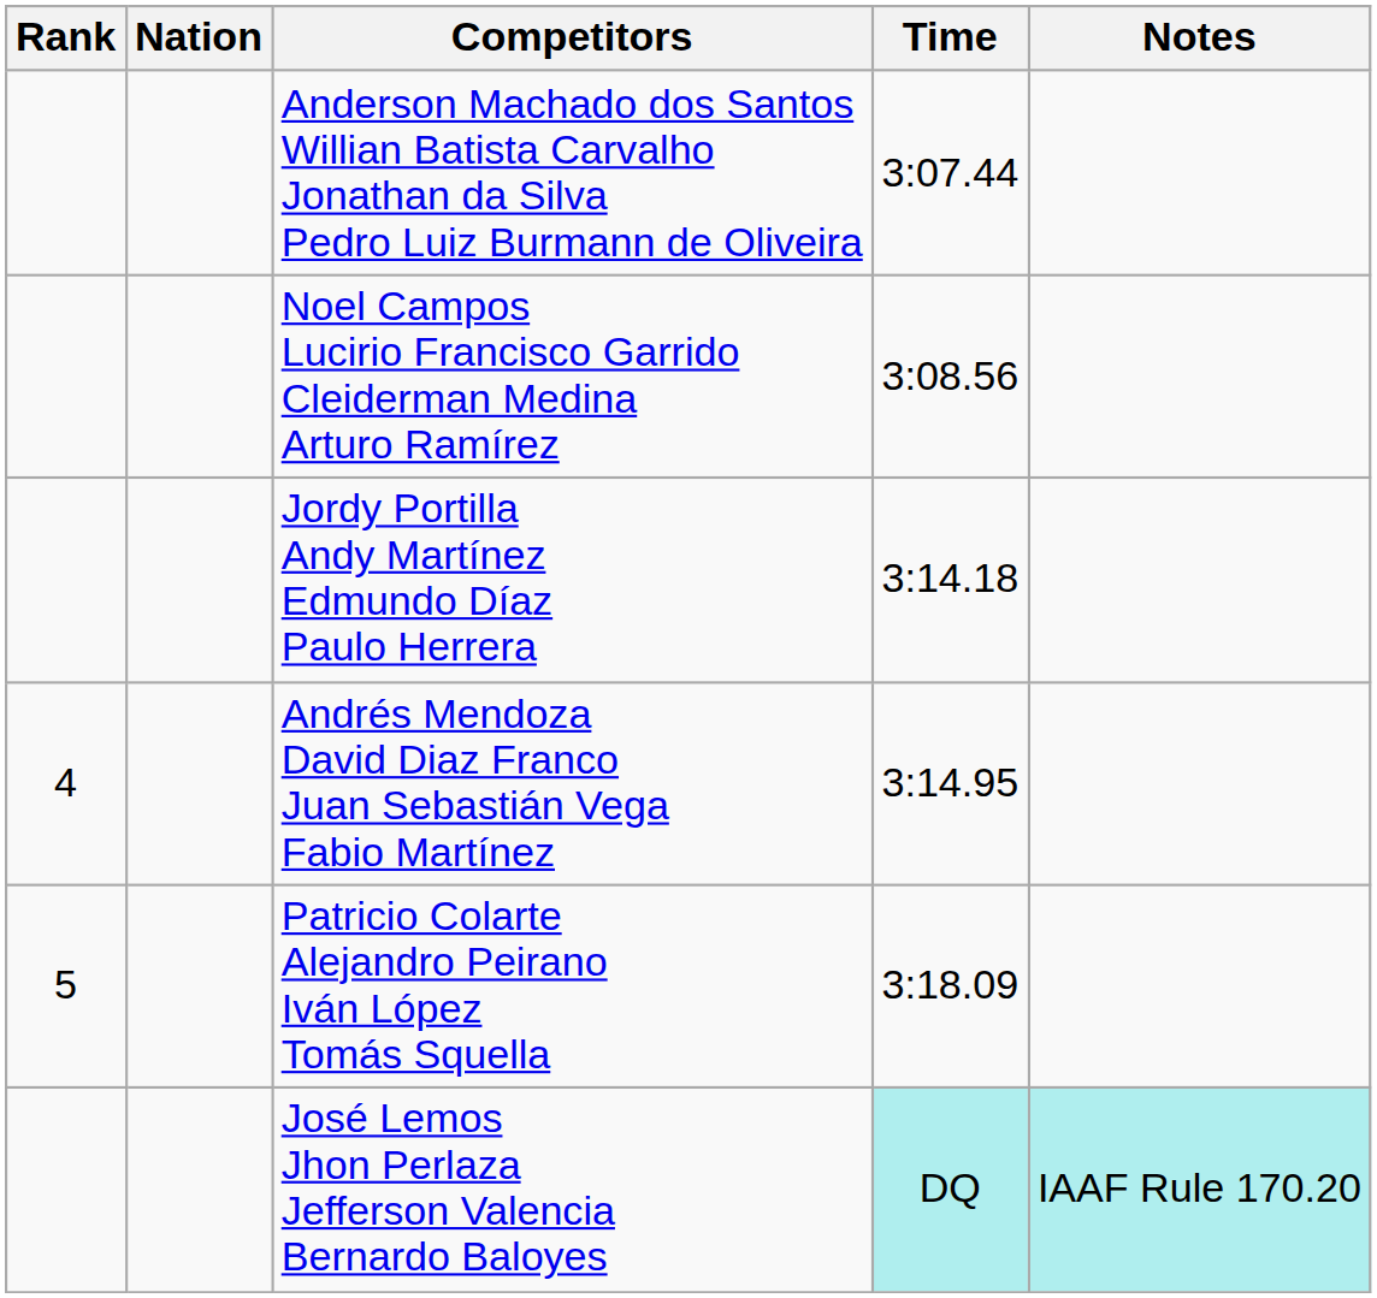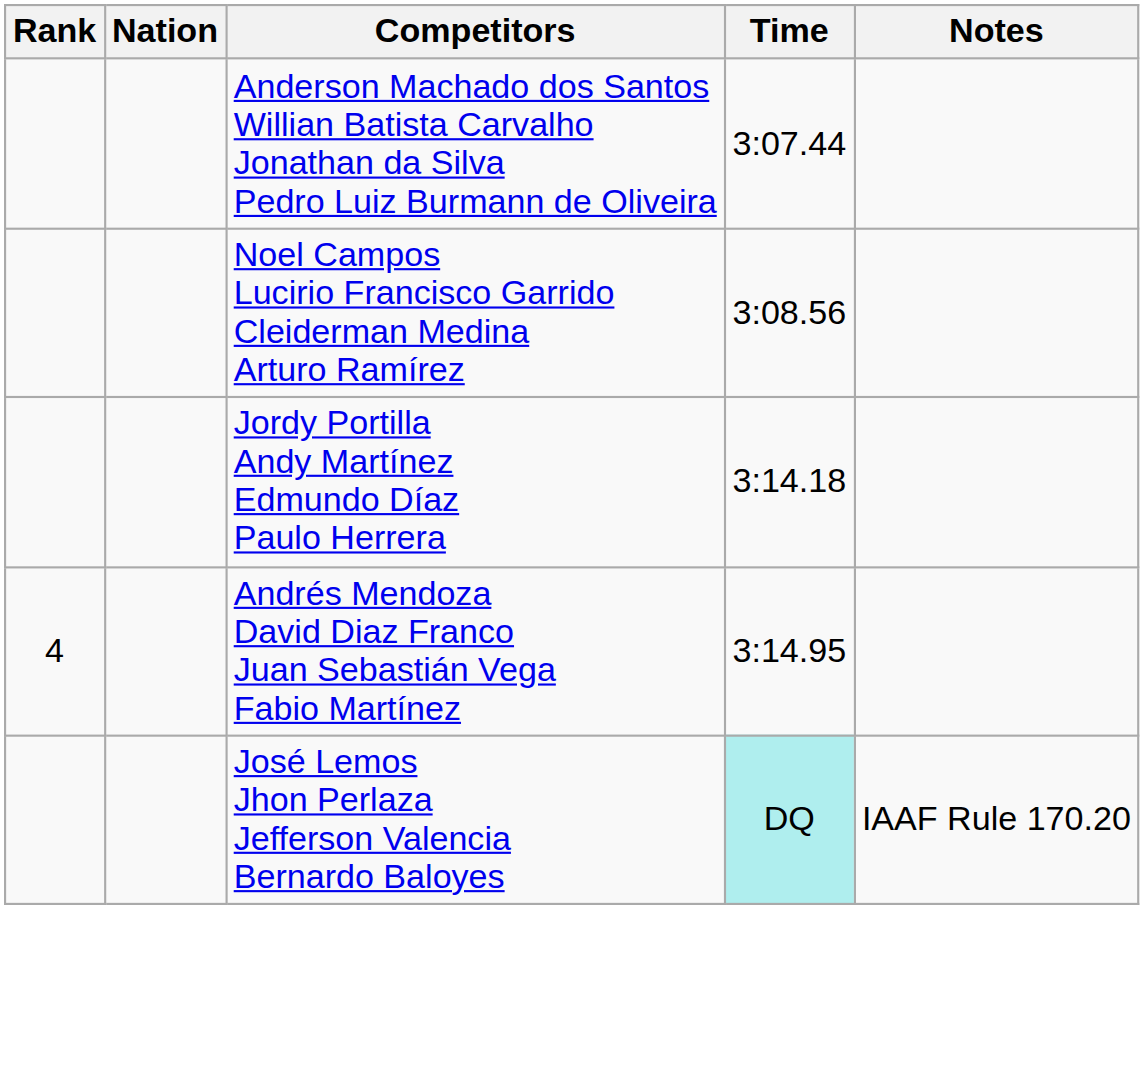 <table class="wikitable sortable" style="text-align:center">
 <tr>
 <th>Rank</th>
 <th>Nation</th>
 <th>Competitors</th>
 <th>Time</th>
 <th>Notes</th>
 </tr>
 <tr>
 <td></td>
 <td align=left></td>
 <td align=left><a href='#'>Anderson Machado dos Santos</a><br><a href='#'>Willian Batista Carvalho</a><br><a href='#'>Jonathan da Silva</a><br><a href='#'>Pedro Luiz Burmann de Oliveira</a></td>
 <td>3:07.44</td>
 <td></td>
 </tr>
 <tr>
 <td></td>
 <td align=left></td>
 <td align=left><a href='#'>Noel Campos</a><br><a href='#'>Lucirio Francisco Garrido</a><br><a href='#'>Cleiderman Medina</a><br><a href='#'>Arturo Ramírez</a></td>
 <td>3:08.56</td>
 <td></td>
 </tr>
 <tr>
 <td></td>
 <td align=left></td>
 <td align=left><a href='#'>Jordy Portilla</a><br><a href='#'>Andy Martínez</a><br><a href='#'>Edmundo Díaz</a><br><a href='#'>Paulo Herrera</a></td>
 <td>3:14.18</td>
 <td></td>
 </tr>
 <tr>
 <td>4</td>
 <td align=left></td>
 <td align=left><a href='#'>Andrés Mendoza</a><br><a href='#'>David Diaz Franco</a><br><a href='#'>Juan Sebastián Vega</a><br><a href='#'>Fabio Martínez</a></td>
 <td>3:14.95</td>
 <td></td>
 </tr>
 <tr>
-<td>5</td>
-<td align=left></td>
-<td align=left><a href='#'>Patricio Colarte</a><br><a href='#'>Alejandro Peirano</a><br><a href='#'>Iván López</a><br><a href='#'>Tomás Squella</a></td>
-<td>3:18.09</td>
-<td></td>
-</tr>
-<tr>
 <td></td>
 <td align=left></td>
 <td align=left><a href='#'>José Lemos</a><br><a href='#'>Jhon Perlaza</a><br><a href='#'>Jefferson Valencia</a><br><a href='#'>Bernardo Baloyes</a></td>
 <td style="background: paleturquoise;">DQ</td>
-<td style="background: paleturquoise;">IAAF Rule 170.20</td>
+<td>IAAF Rule 170.20</td>
 </tr>
 </table>
